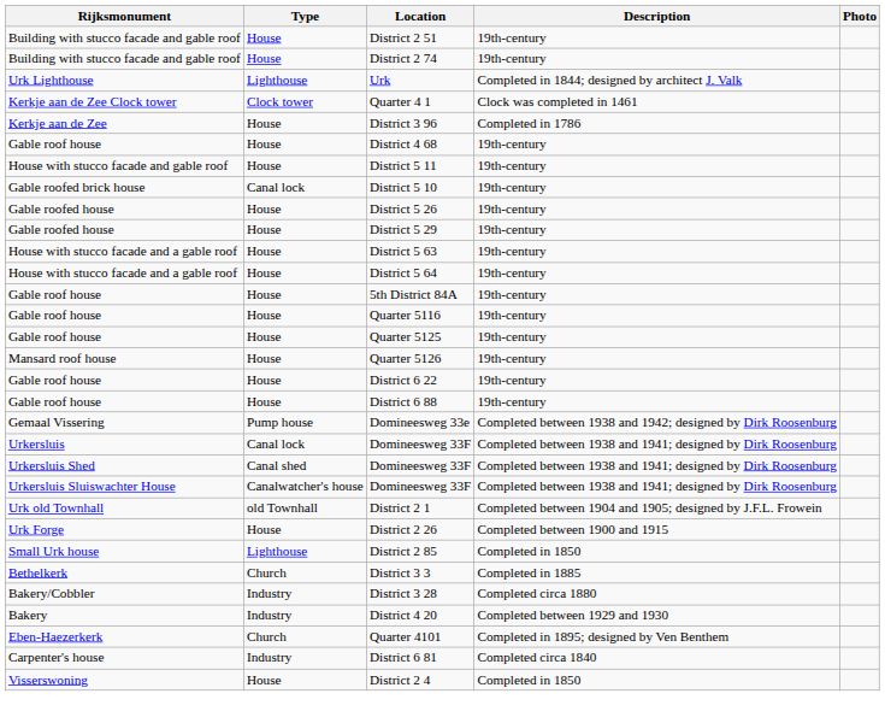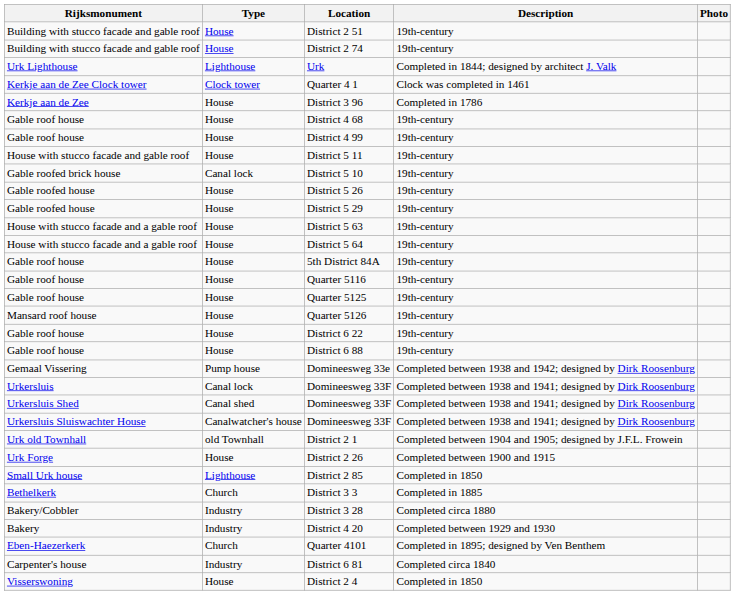 <table class="wikitable">
 <tr>
 <th>Rijksmonument</th>
 <th>Type</th>
 <th>Location</th>
 <th>Description</th>
 <th>Photo</th>
 </tr>
 <tr>
 <td>Building with stucco facade and gable roof<br></td>
 <td><a href='#'>House</a></td>
 <td>District 2 51</td>
 <td>19th-century</td>
 <td></td>
 </tr>
 <tr>
 <td>Building with stucco facade and gable roof<br></td>
 <td><a href='#'>House</a></td>
 <td>District 2 74</td>
 <td>19th-century</td>
 <td></td>
 </tr>
 <tr>
 <td><a href='#'>Urk Lighthouse</a><br></td>
 <td><a href='#'>Lighthouse</a></td>
 <td><a href='#'>Urk</a></td>
 <td>Completed in 1844; designed by architect <a href='#'>J. Valk</a></td>
 <td></td>
 </tr>
 <tr>
 <td><a href='#'>Kerkje aan de Zee Clock tower</a><br></td>
 <td><a href='#'>Clock tower</a></td>
 <td>Quarter 4 1</td>
 <td>Clock was completed in 1461</td>
 <td></td>
 </tr>
 <tr>
 <td><a href='#'>Kerkje aan de Zee</a><br></td>
 <td>House</td>
 <td>District 3 96</td>
 <td>Completed in 1786</td>
 <td></td>
 </tr>
 <tr>
 <td>Gable roof house<br></td>
 <td>House</td>
 <td>District 4 68</td>
+<td>19th-century</td>
+<td></td>
+</tr>
+<tr>
+<td>Gable roof house<br></td>
+<td>House</td>
+<td>District 4 99</td>
 <td>19th-century</td>
 <td></td>
 </tr>
 <tr>
 <td>House with stucco facade and gable roof<br></td>
 <td>House</td>
 <td>District 5 11</td>
 <td>19th-century</td>
 <td></td>
 </tr>
 <tr>
 <td>Gable roofed brick house<br></td>
 <td>Canal lock</td>
 <td>District 5 10</td>
 <td>19th-century</td>
 <td></td>
 </tr>
 <tr>
 <td>Gable roofed house<br></td>
 <td>House</td>
 <td>District 5 26</td>
 <td>19th-century</td>
 <td></td>
 </tr>
 <tr>
 <td>Gable roofed house<br></td>
 <td>House</td>
 <td>District 5 29</td>
 <td>19th-century</td>
 <td></td>
 </tr>
 <tr>
 <td>House with stucco facade and a gable roof<br></td>
 <td>House</td>
 <td>District 5 63</td>
 <td>19th-century</td>
 <td></td>
 </tr>
 <tr>
 <td>House with stucco facade and a gable roof<br></td>
 <td>House</td>
 <td>District 5 64</td>
 <td>19th-century</td>
 <td></td>
 </tr>
 <tr>
 <td>Gable roof house<br></td>
 <td>House</td>
 <td>5th District 84A</td>
 <td>19th-century</td>
 <td></td>
 </tr>
 <tr>
 <td>Gable roof house<br></td>
 <td>House</td>
 <td>Quarter 5116</td>
 <td>19th-century</td>
 <td></td>
 </tr>
 <tr>
 <td>Gable roof house<br></td>
 <td>House</td>
 <td>Quarter 5125</td>
 <td>19th-century</td>
 <td></td>
 </tr>
 <tr>
 <td>Mansard roof house<br></td>
 <td>House</td>
 <td>Quarter 5126</td>
 <td>19th-century</td>
 <td></td>
 </tr>
 <tr>
 <td>Gable roof house<br></td>
 <td>House</td>
 <td>District 6 22</td>
 <td>19th-century</td>
 <td></td>
 </tr>
 <tr>
 <td>Gable roof house<br></td>
 <td>House</td>
 <td>District 6 88</td>
 <td>19th-century</td>
 <td></td>
 </tr>
 <tr>
 <td>Gemaal Vissering<br></td>
 <td>Pump house</td>
 <td>Domineesweg 33e</td>
 <td>Completed between 1938 and 1942; designed by <a href='#'>Dirk Roosenburg</a></td>
 <td></td>
 </tr>
 <tr>
 <td><a href='#'>Urkersluis</a><br></td>
 <td>Canal lock</td>
 <td>Domineesweg 33F</td>
 <td>Completed between 1938 and 1941; designed by <a href='#'>Dirk Roosenburg</a></td>
 <td></td>
 </tr>
 <tr>
 <td><a href='#'>Urkersluis Shed</a><br></td>
 <td>Canal shed</td>
 <td>Domineesweg 33F</td>
 <td>Completed between 1938 and 1941; designed by <a href='#'>Dirk Roosenburg</a></td>
 <td></td>
 </tr>
 <tr>
 <td><a href='#'>Urkersluis Sluiswachter House</a><br></td>
 <td>Canalwatcher's house</td>
 <td>Domineesweg 33F</td>
 <td>Completed between 1938 and 1941; designed by <a href='#'>Dirk Roosenburg</a></td>
 <td></td>
 </tr>
 <tr>
 <td><a href='#'>Urk old Townhall</a><br></td>
 <td>old Townhall</td>
 <td>District 2 1</td>
 <td>Completed between 1904 and 1905; designed by J.F.L. Frowein</td>
 <td></td>
 </tr>
 <tr>
 <td><a href='#'>Urk Forge</a><br></td>
 <td>House</td>
 <td>District 2 26</td>
 <td>Completed between 1900 and 1915</td>
 <td></td>
 </tr>
 <tr>
 <td><a href='#'>Small Urk house</a><br></td>
 <td><a href='#'>Lighthouse</a></td>
 <td>District 2 85</td>
 <td>Completed in 1850</td>
 <td></td>
 </tr>
 <tr>
 <td><a href='#'>Bethelkerk</a><br></td>
 <td>Church</td>
 <td>District 3 3</td>
 <td>Completed in 1885</td>
 <td></td>
 </tr>
 <tr>
 <td>Bakery/Cobbler<br></td>
 <td>Industry</td>
 <td>District 3 28</td>
 <td>Completed circa 1880</td>
 <td></td>
 </tr>
 <tr>
 <td>Bakery<br></td>
 <td>Industry</td>
 <td>District 4 20</td>
 <td>Completed between 1929 and 1930</td>
 <td></td>
 </tr>
 <tr>
 <td><a href='#'>Eben-Haezerkerk</a><br></td>
 <td>Church</td>
 <td>Quarter 4101</td>
 <td>Completed in 1895; designed by Ven Benthem</td>
 <td></td>
 </tr>
 <tr>
 <td>Carpenter's house<br></td>
 <td>Industry</td>
 <td>District 6 81</td>
 <td>Completed circa 1840</td>
 <td></td>
 </tr>
 <tr>
 <td><a href='#'>Visserswoning</a><br></td>
 <td>House</td>
 <td>District 2 4</td>
 <td>Completed in 1850</td>
 <td></td>
 </tr>
 </table>
